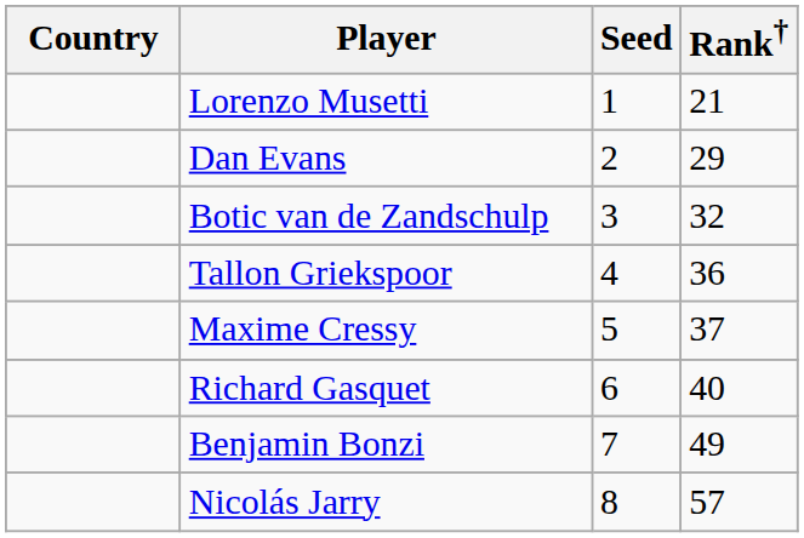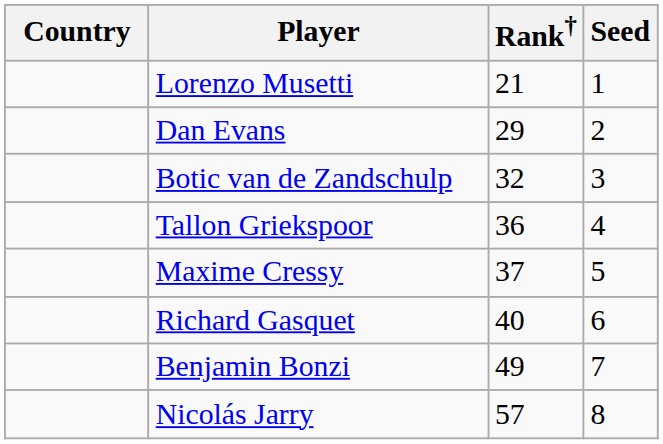 <table class="sortable wikitable nowrap">
 <tr>
 <th width="70">Country</th>
 <th width="175">Player</th>
+<th>Rank<sup>†</sup></th>
 <th>Seed</th>
-<th>Rank<sup>†</sup></th>
 </tr>
 <tr>
 <td></td>
 <td><a href='#'>Lorenzo Musetti</a></td>
+<td>21</td>
 <td>1</td>
-<td>21</td>
 </tr>
 <tr>
 <td></td>
 <td><a href='#'>Dan Evans</a></td>
+<td>29</td>
 <td>2</td>
-<td>29</td>
 </tr>
 <tr>
 <td></td>
 <td><a href='#'>Botic van de Zandschulp</a></td>
+<td>32</td>
 <td>3</td>
-<td>32</td>
 </tr>
 <tr>
 <td></td>
 <td><a href='#'>Tallon Griekspoor</a></td>
+<td>36</td>
 <td>4</td>
-<td>36</td>
 </tr>
 <tr>
 <td></td>
 <td><a href='#'>Maxime Cressy</a></td>
+<td>37</td>
 <td>5</td>
-<td>37</td>
 </tr>
 <tr>
 <td></td>
 <td><a href='#'>Richard Gasquet</a></td>
+<td>40</td>
 <td>6</td>
-<td>40</td>
 </tr>
 <tr>
 <td></td>
 <td><a href='#'>Benjamin Bonzi</a></td>
+<td>49</td>
 <td>7</td>
-<td>49</td>
 </tr>
 <tr>
 <td></td>
 <td><a href='#'>Nicolás Jarry</a></td>
+<td>57</td>
 <td>8</td>
-<td>57</td>
 </tr>
 </table>
